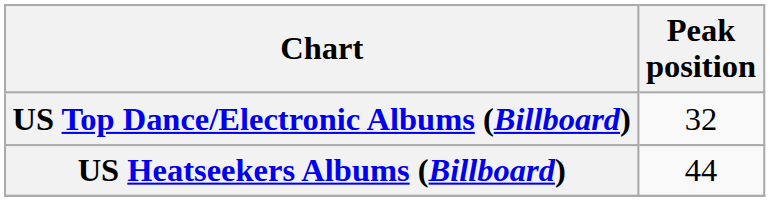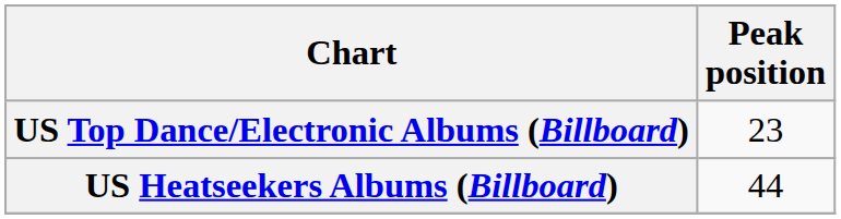 <table class="wikitable plainrowheaders sortable" style="text-align:center;" border="1">
 <tr>
 <th scope="col">Chart</th>
 <th scope="col">Peak<br>position</th>
 </tr>
 <tr>
 <th scope="row">US <a href='#'>Top Dance/Electronic Albums</a> (<em><a href='#'>Billboard</a></em>)</th>
-<td>32</td>
+<td>23</td>
 </tr>
 <tr>
 <th scope="row">US <a href='#'>Heatseekers Albums</a> (<em><a href='#'>Billboard</a></em>)</th>
 <td>44</td>
 </tr>
 <tr>
 </tr>
 </table>
